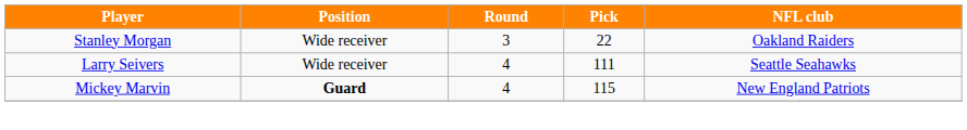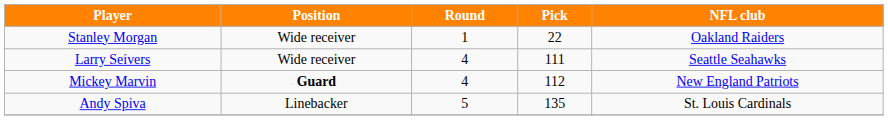 <table class="wikitable" width="80%">
 <tr align="center"  style="background:#FF8200;color:#FFFFFF;">
 <td><strong>Player</strong></td>
 <td><strong>Position</strong></td>
 <td><strong>Round</strong></td>
 <td><strong>Pick</strong></td>
 <td><strong>NFL club</strong></td>
 </tr>
 <tr align="center" bgcolor="">
 <td><a href='#'>Stanley Morgan</a></td>
 <td>Wide receiver</td>
-<td>3</td>
+<td>1</td>
 <td>22</td>
 <td><a href='#'>Oakland Raiders</a></td>
 </tr>
 <tr align="center" bgcolor="">
 <td><a href='#'>Larry Seivers</a></td>
 <td>Wide receiver</td>
 <td>4</td>
 <td>111</td>
 <td><a href='#'>Seattle Seahawks</a></td>
 </tr>
 <tr align="center" bgcolor="">
 <td><a href='#'>Mickey Marvin</a></td>
 <td><strong>Guard</strong></td>
 <td>4</td>
-<td>115</td>
+<td>112</td>
 <td><a href='#'>New England Patriots</a></td>
+</tr>
+<tr align="center" bgcolor="">
+<td><a href='#'>Andy Spiva</a></td>
+<td>Linebacker</td>
+<td>5</td>
+<td>135</td>
+<td>St. Louis Cardinals</td>
 </tr>
 <tr align="center" bgcolor="">
 </tr>
 </table>
